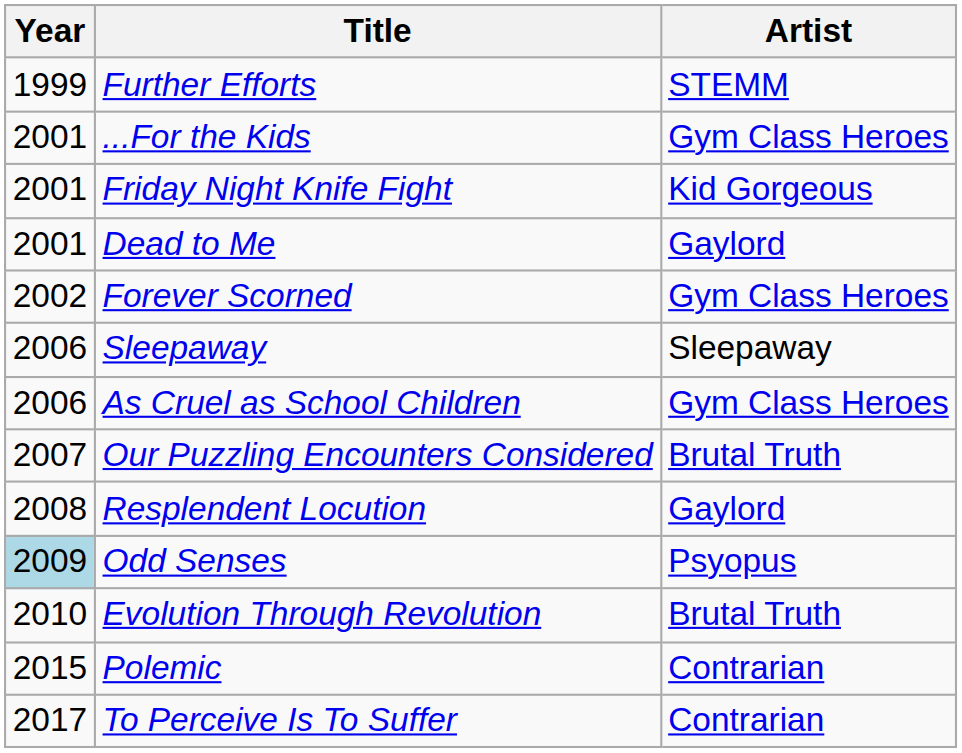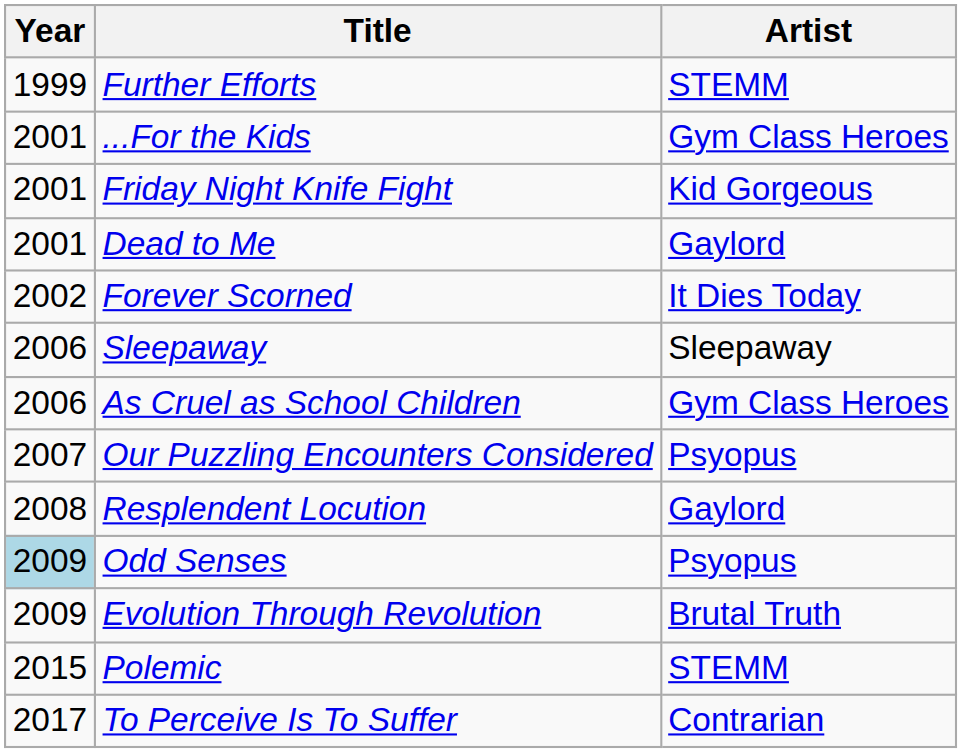 <table class="wikitable sortable">
 <tr>
 <th>Year</th>
 <th>Title</th>
 <th>Artist</th>
 </tr>
 <tr>
 <td>1999</td>
 <td><em><a href='#'>Further Efforts</a></em></td>
 <td><a href='#'>STEMM</a></td>
 </tr>
 <tr>
 <td>2001</td>
 <td><em><a href='#'>...For the Kids</a></em></td>
 <td><a href='#'>Gym Class Heroes</a></td>
 </tr>
 <tr>
 <td>2001</td>
 <td><em><a href='#'>Friday Night Knife Fight</a></em></td>
 <td><a href='#'>Kid Gorgeous</a></td>
 </tr>
 <tr>
 <td>2001</td>
 <td><em><a href='#'>Dead to Me</a></em></td>
 <td><a href='#'>Gaylord</a></td>
 </tr>
 <tr>
 <td>2002</td>
 <td><em><a href='#'>Forever Scorned</a></em></td>
-<td><a href='#'>Gym Class Heroes</a></td>
+<td><a href='#'>It Dies Today</a></td>
 </tr>
 <tr>
 <td>2006</td>
 <td><em><a href='#'>Sleepaway</a></em></td>
 <td>Sleepaway</td>
 </tr>
 <tr>
 <td>2006</td>
 <td><em><a href='#'>As Cruel as School Children</a></em></td>
 <td><a href='#'>Gym Class Heroes</a></td>
 </tr>
 <tr>
 <td>2007</td>
 <td><em><a href='#'>Our Puzzling Encounters Considered</a></em></td>
-<td><a href='#'>Brutal Truth</a></td>
+<td><a href='#'>Psyopus</a></td>
 </tr>
 <tr>
 <td>2008</td>
 <td><em><a href='#'>Resplendent Locution</a></em></td>
 <td><a href='#'>Gaylord</a></td>
 </tr>
 <tr>
 <td style="background: lightblue;">2009</td>
 <td><em><a href='#'>Odd Senses</a></em></td>
 <td><a href='#'>Psyopus</a></td>
 </tr>
 <tr>
-<td>2010</td>
+<td>2009</td>
 <td><em><a href='#'>Evolution Through Revolution</a></em></td>
 <td><a href='#'>Brutal Truth</a></td>
 </tr>
 <tr>
 <td>2015</td>
 <td><em><a href='#'>Polemic</a></em></td>
-<td><a href='#'>Contrarian</a></td>
+<td><a href='#'>STEMM</a></td>
 </tr>
 <tr>
 <td>2017</td>
 <td><em><a href='#'>To Perceive Is To Suffer</a></em></td>
 <td><a href='#'>Contrarian</a></td>
 </tr>
 </table>
